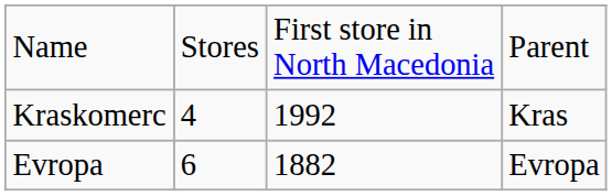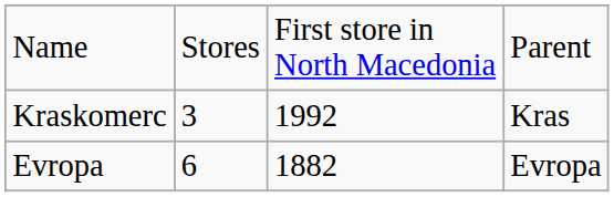 <table class="wikitable sortable">
 <tr>
 <td>Name</td>
 <td>Stores</td>
 <td>First store in<br><a href='#'>North Macedonia</a></td>
 <td>Parent</td>
 </tr>
 <tr>
 <td>Kraskomerc</td>
-<td>4</td>
+<td>3</td>
 <td>1992</td>
 <td>Kras</td>
 </tr>
 <tr>
 <td>Evropa</td>
 <td>6</td>
 <td>1882</td>
 <td>Evropa</td>
 </tr>
 </table>
